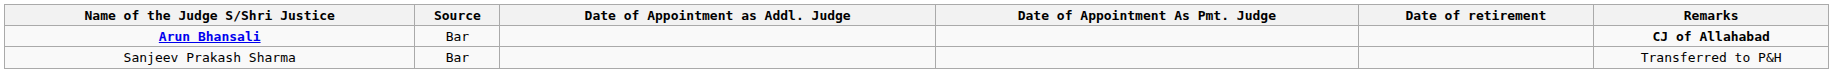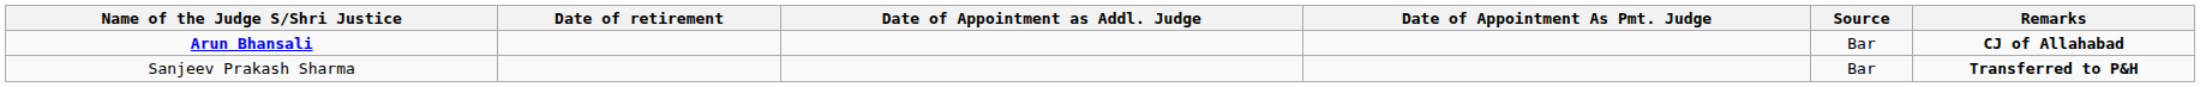 <table class="wikitable sortable static-row-numbers static-row-header" style="text-align:center" width="92%">
 <tr>
 <th>Name of the Judge S/Shri Justice</th>
-<th>Source</th>
+<th>Date of retirement</th>
 <th>Date of Appointment as Addl. Judge</th>
 <th>Date of Appointment As Pmt. Judge</th>
-<th>Date of retirement</th>
+<th>Source</th>
 <th>Remarks</th>
 </tr>
 <tr>
 <td><strong><a href='#'>Arun Bhansali</a></strong></td>
-<td>Bar</td>
 <td></td>
 <td></td>
 <td></td>
+<td>Bar</td>
 <td><strong>CJ of Allahabad</strong></td>
 </tr>
 <tr>
 <td>Sanjeev Prakash Sharma</td>
-<td>Bar</td>
 <td></td>
 <td></td>
 <td></td>
-<td>Transferred to P&H</td>
+<td>Bar</td>
+<td><strong>Transferred to P&H</strong></td>
 </tr>
 </table>
